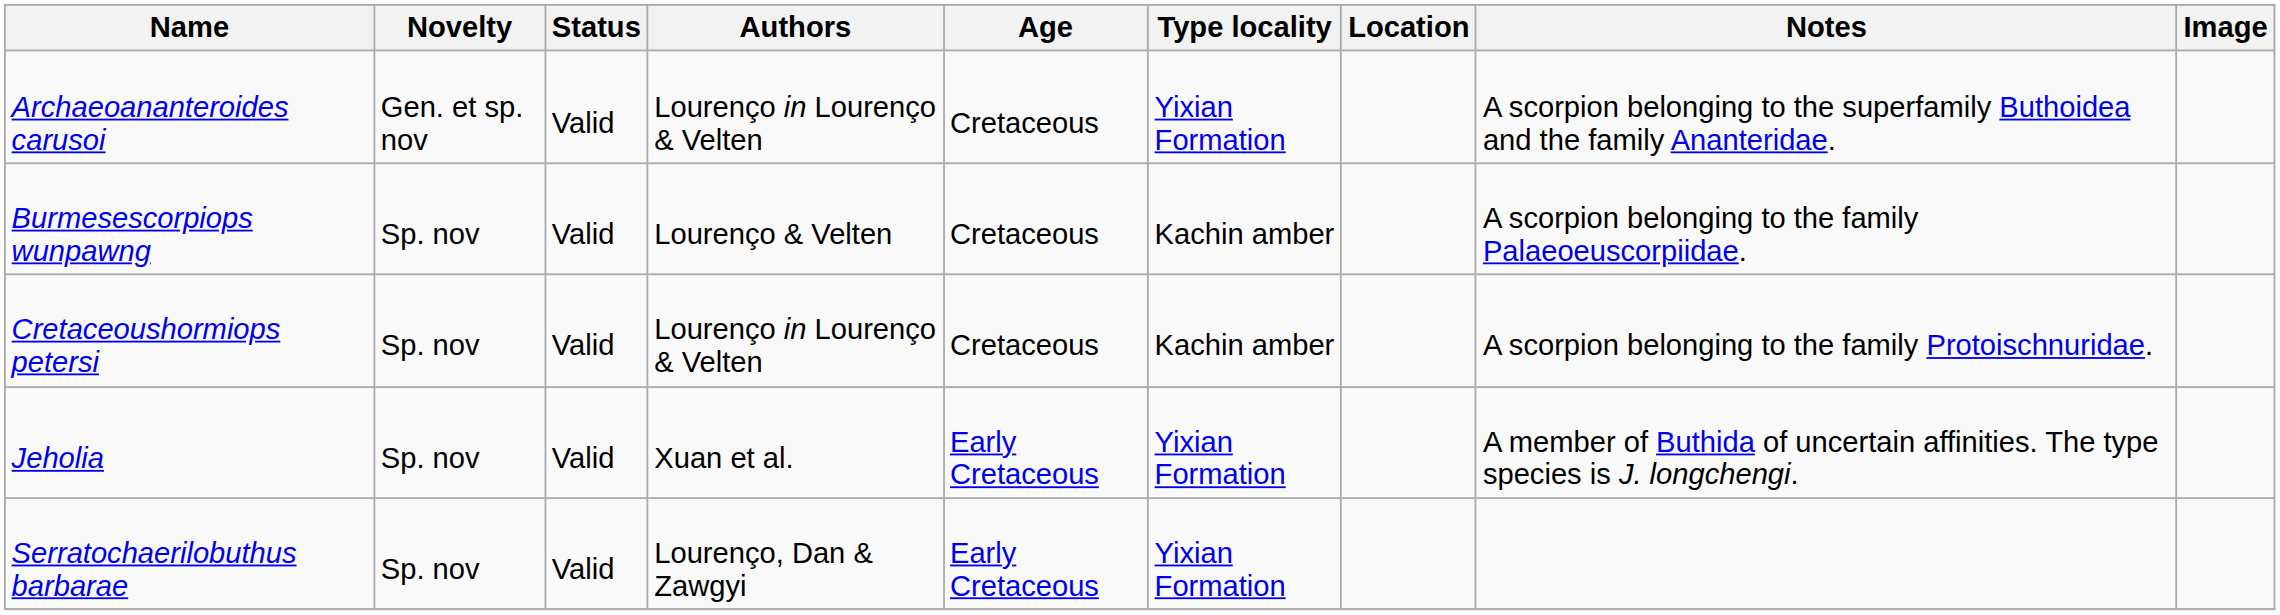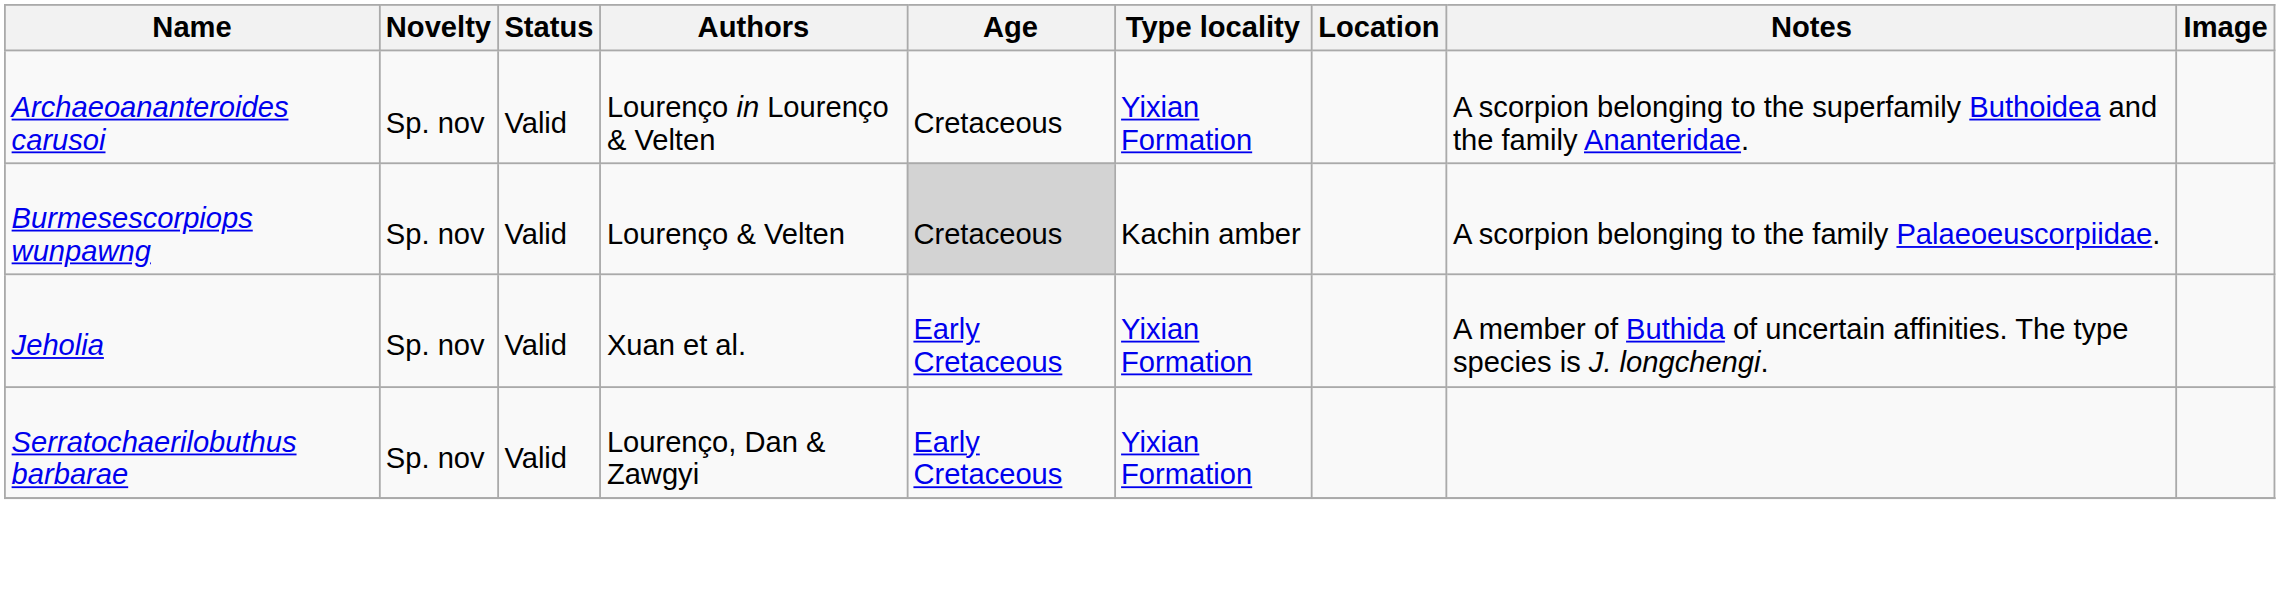 <table class="wikitable sortable" align="center">
 <tr>
 <th>Name</th>
 <th>Novelty</th>
 <th>Status</th>
 <th>Authors</th>
 <th>Age</th>
 <th>Type locality</th>
 <th>Location</th>
 <th class=unsortable>Notes</th>
 <th class=unsortable>Image</th>
 </tr>
 <tr>
 <td><br><em><a href='#'>Archaeoananteroides carusoi</a></em></td>
-<td><br>Gen. et sp. nov</td>
+<td><br>Sp. nov</td>
 <td><br>Valid</td>
 <td><br>Lourenço <em>in</em> Lourenço & Velten</td>
 <td><br>Cretaceous</td>
 <td><br><a href='#'>Yixian Formation</a></td>
 <td><br></td>
 <td><br>A scorpion belonging to the superfamily <a href='#'>Buthoidea</a> and the family <a href='#'>Ananteridae</a>.</td>
 <td></td>
 </tr>
 <tr>
 <td><br><em><a href='#'>Burmesescorpiops wunpawng</a></em></td>
 <td><br>Sp. nov</td>
 <td><br>Valid</td>
 <td><br>Lourenço & Velten</td>
-<td><br>Cretaceous</td>
+<td style="background: lightgrey;"><br>Cretaceous</td>
 <td><br>Kachin amber</td>
 <td><br></td>
 <td><br>A scorpion belonging to the family <a href='#'>Palaeoeuscorpiidae</a>.</td>
-<td></td>
-</tr>
-<tr>
-<td><br><em><a href='#'>Cretaceoushormiops petersi</a></em></td>
-<td><br>Sp. nov</td>
-<td><br>Valid</td>
-<td><br>Lourenço <em>in</em> Lourenço & Velten</td>
-<td><br>Cretaceous</td>
-<td><br>Kachin amber</td>
-<td><br></td>
-<td><br>A scorpion belonging to the family <a href='#'>Protoischnuridae</a>.</td>
 <td></td>
 </tr>
 <tr>
 <td><br><em><a href='#'>Jeholia</a></em></td>
 <td><br>Sp. nov</td>
 <td><br>Valid</td>
 <td><br>Xuan et al.</td>
 <td><br><a href='#'>Early Cretaceous</a></td>
 <td><br><a href='#'>Yixian Formation</a></td>
 <td><br></td>
 <td><br>A member of <a href='#'>Buthida</a> of uncertain affinities. The type species is <em>J. longchengi</em>.</td>
 <td></td>
 </tr>
 <tr>
 <td><br><em><a href='#'>Serratochaerilobuthus barbarae</a></em></td>
 <td><br>Sp. nov</td>
 <td><br>Valid</td>
 <td><br>Lourenço, Dan & Zawgyi</td>
 <td><br><a href='#'>Early Cretaceous</a></td>
 <td><br><a href='#'>Yixian Formation</a></td>
 <td><br></td>
 <td></td>
 <td></td>
 </tr>
 <tr>
 </tr>
 </table>
